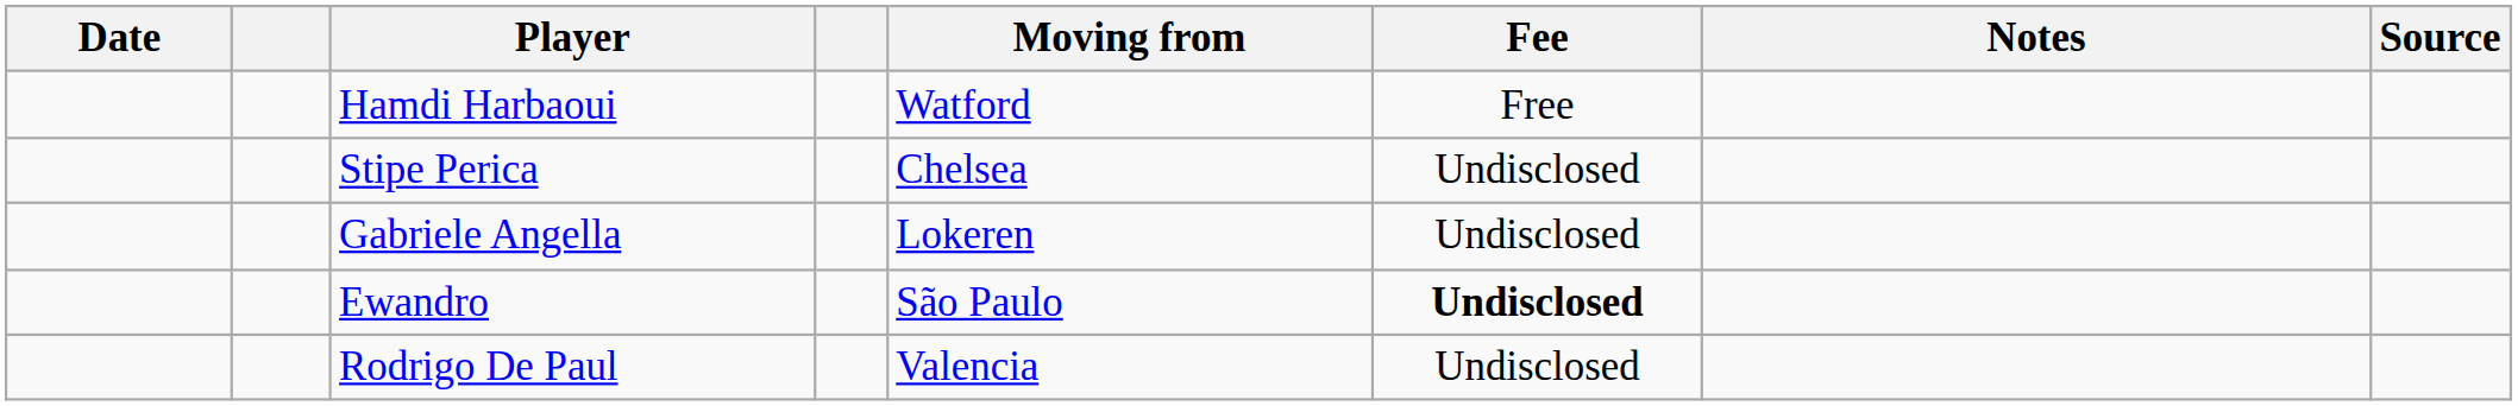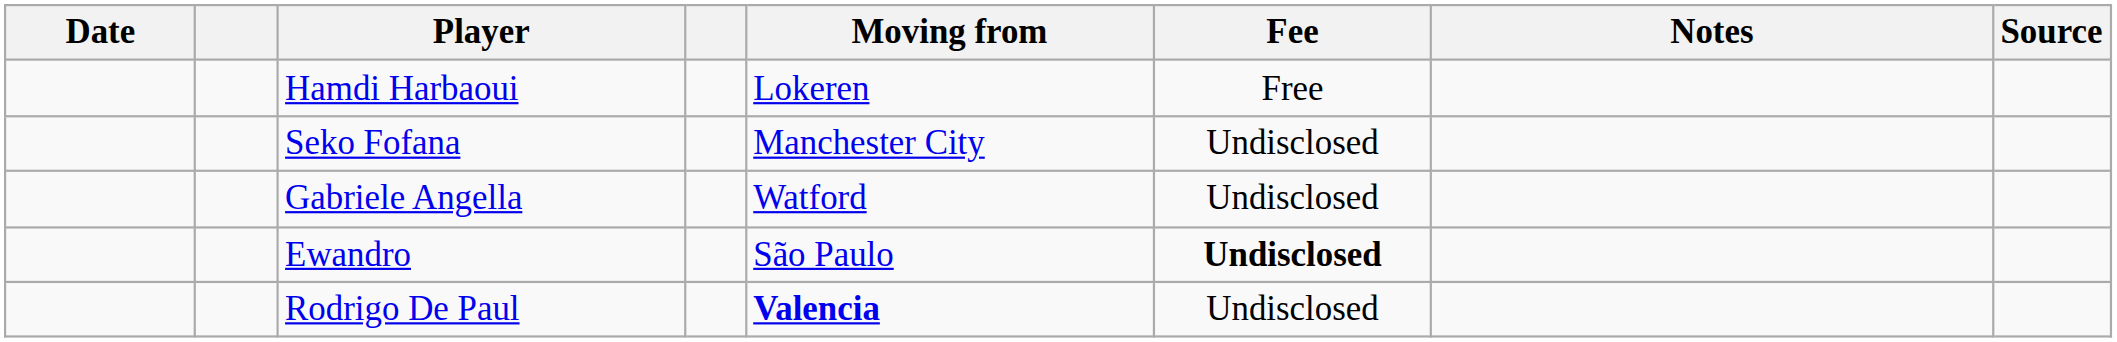 <table class="wikitable sortable">
 <tr>
 <th style="width:80px;">Date</th>
 <th style="width:30px;"></th>
 <th style="width:180px;">Player</th>
 <th style="width:20px;"></th>
 <th style="width:180px;">Moving from</th>
 <th style="width:120px;" class="unsortable">Fee</th>
 <th style="width:250px;" class="unsortable">Notes</th>
 <th style="width:20px;">Source</th>
 </tr>
 <tr>
 <td></td>
 <td align=center></td>
 <td> <a href='#'>Hamdi Harbaoui</a></td>
 <td align=center></td>
-<td> <a href='#'>Watford</a></td>
+<td> <a href='#'>Lokeren</a></td>
 <td align=center>Free</td>
 <td align=center></td>
 <td></td>
 </tr>
 <tr>
 <td></td>
 <td align=center></td>
-<td> <a href='#'>Stipe Perica</a></td>
+<td> <a href='#'>Seko Fofana</a></td>
 <td align=center></td>
-<td> <a href='#'>Chelsea</a></td>
+<td> <a href='#'>Manchester City</a></td>
 <td align=center>Undisclosed</td>
 <td align=center></td>
 <td></td>
 </tr>
 <tr>
 <td></td>
 <td align=center></td>
 <td> <a href='#'>Gabriele Angella</a></td>
 <td align=center></td>
-<td> <a href='#'>Lokeren</a></td>
+<td> <a href='#'>Watford</a></td>
 <td align=center>Undisclosed</td>
 <td align=center></td>
 <td></td>
 </tr>
 <tr>
 <td></td>
 <td align=center></td>
 <td> <a href='#'>Ewandro</a></td>
 <td align=center></td>
 <td> <a href='#'>São Paulo</a></td>
 <td align=center><strong>Undisclosed</strong></td>
 <td align=center></td>
 <td></td>
 </tr>
 <tr>
 <td></td>
 <td align=center></td>
 <td> <a href='#'>Rodrigo De Paul</a></td>
 <td align=center></td>
-<td> <a href='#'>Valencia</a></td>
+<td><strong> <a href='#'>Valencia</a></strong></td>
 <td align=center>Undisclosed</td>
 <td align=center></td>
 <td></td>
 </tr>
 </table>
